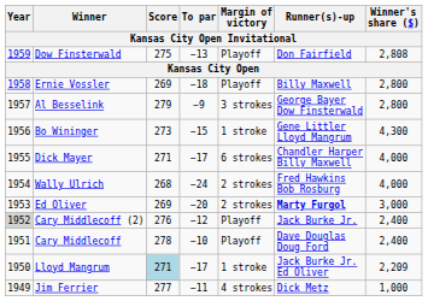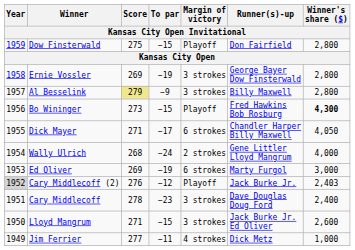 <table class="wikitable" style="font-size:95%">
 <tr>
 <th>Year</th>
 <th>Winner</th>
 <th>Score</th>
 <th>To par</th>
 <th>Margin of<br>victory</th>
 <th>Runner(s)-up</th>
 <th>Winner's<br>share (<a href='#'>$</a>)</th>
 </tr>
 <tr>
 <th colspan=8>Kansas City Open Invitational</th>
 </tr>
 <tr>
 <td><a href='#'>1959</a></td>
 <td> <a href='#'>Dow Finsterwald</a></td>
 <td align=center>275</td>
-<td align=center>−13</td>
+<td align=center>−15</td>
 <td>Playoff</td>
 <td> <a href='#'>Don Fairfield</a></td>
-<td align=center>2,808</td>
+<td align=center>2,800</td>
 </tr>
 <tr>
 <th colspan=8>Kansas City Open</th>
 </tr>
 <tr>
 <td><a href='#'>1958</a></td>
 <td> <a href='#'>Ernie Vossler</a></td>
 <td align=center>269</td>
-<td align=center>−18</td>
-<td>Playoff</td>
-<td> <a href='#'>Billy Maxwell</a></td>
+<td align=center>−19</td>
+<td>3 strokes</td>
+<td> <a href='#'>George Bayer</a><br> <a href='#'>Dow Finsterwald</a></td>
 <td align=center>2,800</td>
 </tr>
 <tr>
 <td>1957</td>
 <td> <a href='#'>Al Besselink</a></td>
-<td align=center>279</td>
+<td align=center style="background: khaki;">279</td>
 <td align=center>−9</td>
 <td>3 strokes</td>
-<td> <a href='#'>George Bayer</a><br> <a href='#'>Dow Finsterwald</a></td>
+<td> <a href='#'>Billy Maxwell</a></td>
 <td align=center>2,800</td>
 </tr>
 <tr>
 <td>1956</td>
 <td> <a href='#'>Bo Wininger</a></td>
 <td align=center>273</td>
 <td align=center>−15</td>
-<td>1 stroke</td>
-<td> <a href='#'>Gene Littler</a><br> <a href='#'>Lloyd Mangrum</a></td>
-<td align=center>4,300</td>
+<td>Playoff</td>
+<td> <a href='#'>Fred Hawkins</a><br> <a href='#'>Bob Rosburg</a></td>
+<td align=center><strong>4,300</strong></td>
 </tr>
 <tr>
 <td>1955</td>
 <td> <a href='#'>Dick Mayer</a></td>
 <td align=center>271</td>
 <td align=center>−17</td>
 <td>6 strokes</td>
 <td> <a href='#'>Chandler Harper</a><br> <a href='#'>Billy Maxwell</a></td>
-<td align=center>4,000</td>
+<td align=center>4,050</td>
 </tr>
 <tr>
 <td>1954</td>
 <td> <a href='#'>Wally Ulrich</a></td>
 <td align=center>268</td>
 <td align=center>−24</td>
 <td>2 strokes</td>
-<td> <a href='#'>Fred Hawkins</a><br> <a href='#'>Bob Rosburg</a></td>
+<td> <a href='#'>Gene Littler</a><br> <a href='#'>Lloyd Mangrum</a></td>
 <td align=center>4,000</td>
 </tr>
 <tr>
 <td>1953</td>
 <td> <a href='#'>Ed Oliver</a></td>
 <td align=center>269</td>
-<td align=center>−20</td>
-<td>2 strokes</td>
-<td><strong> <a href='#'>Marty Furgol</a></strong></td>
+<td align=center>−19</td>
+<td>6 strokes</td>
+<td> <a href='#'>Marty Furgol</a></td>
 <td align=center>3,000</td>
 </tr>
 <tr>
 <td style="background: lightgrey;">1952</td>
 <td> <a href='#'>Cary Middlecoff</a> (2)</td>
 <td align=center>276</td>
 <td align=center>−12</td>
 <td>Playoff</td>
 <td> <a href='#'>Jack Burke Jr.</a></td>
-<td align=center>2,400</td>
+<td align=center>2,403</td>
 </tr>
 <tr>
 <td>1951</td>
 <td> <a href='#'>Cary Middlecoff</a></td>
 <td align=center>278</td>
-<td align=center>−10</td>
-<td>Playoff</td>
+<td align=center>−23</td>
+<td>3 strokes</td>
 <td> <a href='#'>Dave Douglas</a><br> <a href='#'>Doug Ford</a></td>
 <td align=center>2,400</td>
 </tr>
 <tr>
 <td>1950</td>
 <td> <a href='#'>Lloyd Mangrum</a></td>
-<td align=center style="background: lightblue;">271</td>
-<td align=center>−17</td>
-<td>1 stroke</td>
+<td align=center>271</td>
+<td align=center>−15</td>
+<td>3 strokes</td>
 <td> <a href='#'>Jack Burke Jr.</a><br> <a href='#'>Ed Oliver</a></td>
-<td align=center>2,209</td>
+<td align=center>2,600</td>
 </tr>
 <tr>
 <td>1949</td>
 <td> <a href='#'>Jim Ferrier</a></td>
 <td align=center>277</td>
 <td align=center>−11</td>
 <td>4 strokes</td>
 <td> <a href='#'>Dick Metz</a></td>
 <td align=center>1,000</td>
 </tr>
 </table>
